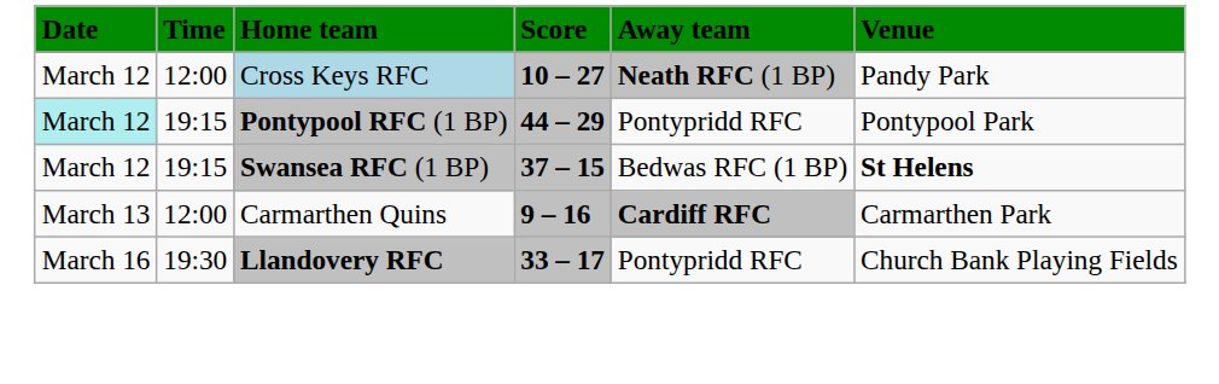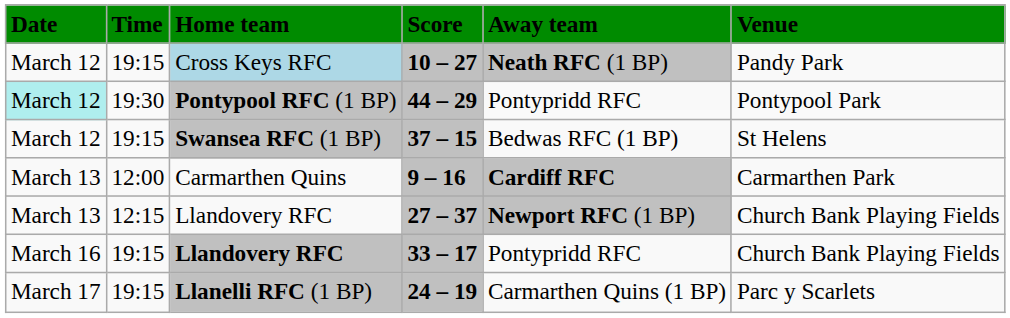 <table class="wikitable" style="margin:0.5em auto; font-size:95%">
 <tr bgcolor="#008B00">
 <td><strong>Date</strong></td>
 <td><strong>Time</strong></td>
 <td><strong>Home team</strong></td>
 <td><strong>Score</strong></td>
 <td><strong>Away team</strong></td>
 <td><strong>Venue</strong></td>
 </tr>
 <tr>
 <td>March 12</td>
-<td>12:00</td>
+<td>19:15</td>
 <td style="background: lightblue;">Cross Keys RFC</td>
 <td bgcolor="silver"><strong>10 – 27</strong></td>
 <td bgcolor="silver"><strong>Neath RFC</strong> (1 BP)</td>
 <td>Pandy Park</td>
 </tr>
 <tr>
 <td style="background: paleturquoise;">March 12</td>
-<td>19:15</td>
+<td>19:30</td>
 <td bgcolor="silver"><strong>Pontypool RFC</strong> (1 BP)</td>
 <td bgcolor="silver"><strong>44 – 29</strong></td>
 <td>Pontypridd RFC</td>
 <td>Pontypool Park</td>
 </tr>
 <tr>
 <td>March 12</td>
 <td>19:15</td>
 <td bgcolor="silver"><strong>Swansea RFC</strong> (1 BP)</td>
 <td bgcolor="silver"><strong>37 – 15</strong></td>
 <td>Bedwas RFC (1 BP)</td>
-<td><strong>St Helens</strong></td>
+<td>St Helens</td>
 </tr>
 <tr>
 <td>March 13</td>
 <td>12:00</td>
 <td>Carmarthen Quins</td>
 <td bgcolor="silver"><strong>9 – 16</strong></td>
 <td bgcolor="silver"><strong>Cardiff RFC</strong></td>
 <td>Carmarthen Park</td>
 </tr>
 <tr>
+<td>March 13</td>
+<td>12:15</td>
+<td>Llandovery RFC</td>
+<td bgcolor="silver"><strong>27 – 37</strong></td>
+<td bgcolor="silver"><strong>Newport RFC</strong> (1 BP)</td>
+<td>Church Bank Playing Fields</td>
+</tr>
+<tr>
 <td>March 16</td>
-<td>19:30</td>
+<td>19:15</td>
 <td bgcolor="silver"><strong>Llandovery RFC</strong></td>
 <td bgcolor="silver"><strong>33 – 17</strong></td>
 <td>Pontypridd RFC</td>
 <td>Church Bank Playing Fields</td>
 </tr>
+<tr>
+<td>March 17</td>
+<td>19:15</td>
+<td bgcolor="silver"><strong>Llanelli RFC</strong> (1 BP)</td>
+<td bgcolor="silver"><strong>24 – 19</strong></td>
+<td>Carmarthen Quins (1 BP)</td>
+<td>Parc y Scarlets</td>
+</tr>
 </table>
